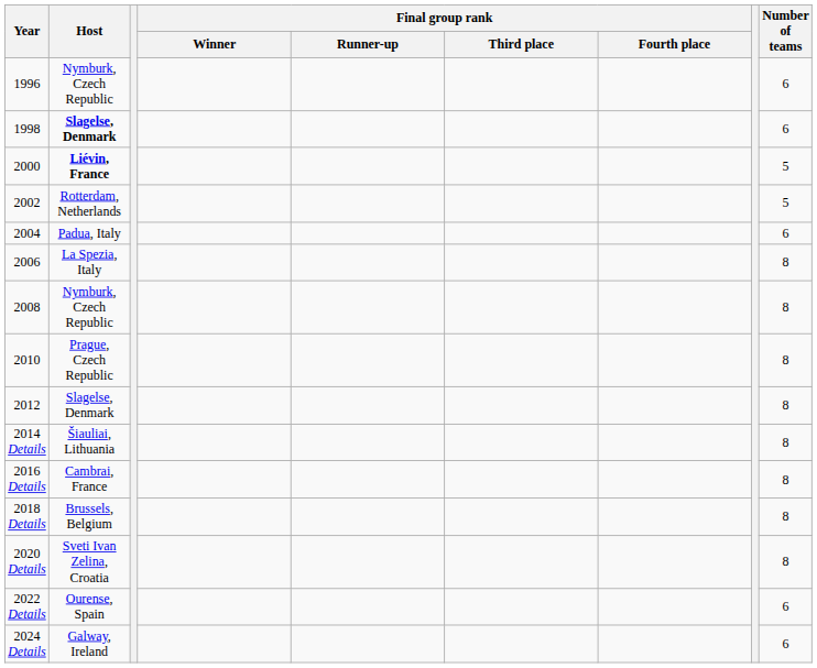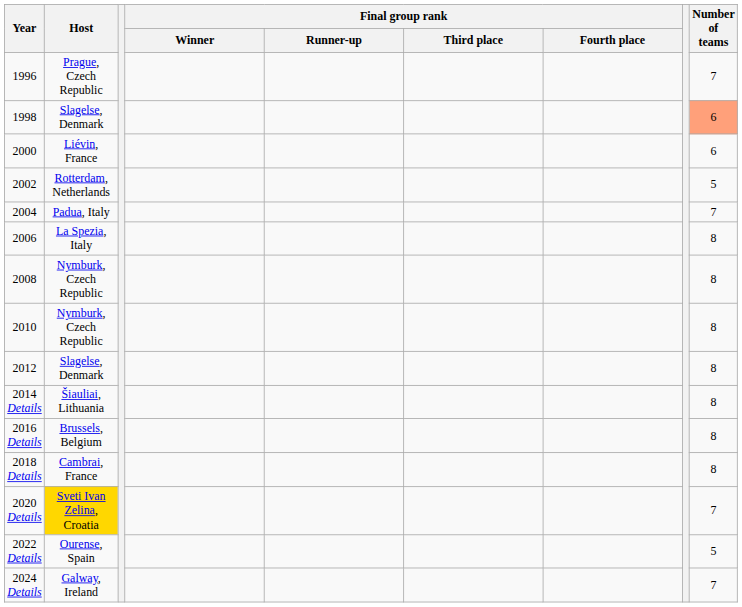 <table class="wikitable" style="text-align:center;width:100%; font-size:90%;">
 <tr>
 <th rowspan=2 width=5%>Year</th>
 <th rowspan=2 width=10%>Host</th>
 <th width=1% rowspan=17></th>
 <th colspan=4>Final group rank</th>
 <th width=1% rowspan=17></th>
 <th rowspan=2 width=4%>Number of teams</th>
 </tr>
 <tr>
 <th width=19%>Winner</th>
 <th width=19%>Runner-up</th>
 <th width=19%>Third place</th>
 <th width=19%>Fourth place</th>
 </tr>
 <tr>
 <td>1996</td>
-<td><a href='#'>Nymburk</a>, Czech Republic</td>
+<td><a href='#'>Prague</a>, Czech Republic</td>
+<td><strong></strong></td>
+<td></td>
+<td></td>
+<td></td>
+<td>7</td>
+</tr>
+<tr>
+<td>1998</td>
+<td><a href='#'>Slagelse</a>, Denmark</td>
+<td><strong></strong></td>
+<td></td>
+<td></td>
+<td></td>
+<td style="background: lightsalmon;">6</td>
+</tr>
+<tr>
+<td>2000</td>
+<td><a href='#'>Liévin</a>, France</td>
 <td><strong></strong></td>
 <td></td>
 <td></td>
 <td></td>
 <td>6</td>
-</tr>
-<tr>
-<td>1998</td>
-<td><strong><a href='#'>Slagelse</a>, Denmark</strong></td>
-<td><strong></strong></td>
-<td></td>
-<td></td>
-<td></td>
-<td>6</td>
-</tr>
-<tr>
-<td>2000</td>
-<td><strong><a href='#'>Liévin</a>, France</strong></td>
-<td><strong></strong></td>
-<td></td>
-<td></td>
-<td></td>
-<td>5</td>
 </tr>
 <tr>
 <td>2002</td>
 <td><a href='#'>Rotterdam</a>, Netherlands</td>
 <td><strong></strong></td>
 <td></td>
 <td></td>
 <td></td>
 <td>5</td>
 </tr>
 <tr>
 <td>2004</td>
 <td><a href='#'>Padua</a>, Italy</td>
 <td><strong></strong></td>
 <td></td>
 <td></td>
 <td></td>
-<td>6</td>
+<td>7</td>
 </tr>
 <tr>
 <td>2006</td>
 <td><a href='#'>La Spezia</a>, Italy</td>
 <td><strong></strong></td>
 <td></td>
 <td></td>
 <td></td>
 <td>8</td>
 </tr>
 <tr>
 <td>2008</td>
 <td><a href='#'>Nymburk</a>, Czech Republic</td>
 <td><strong></strong></td>
 <td></td>
 <td></td>
 <td></td>
 <td>8</td>
 </tr>
 <tr>
 <td>2010</td>
-<td><a href='#'>Prague</a>, Czech Republic</td>
+<td><a href='#'>Nymburk</a>, Czech Republic</td>
 <td><strong></strong></td>
 <td></td>
 <td></td>
 <td></td>
 <td>8</td>
 </tr>
 <tr>
 <td>2012</td>
 <td><a href='#'>Slagelse</a>, Denmark</td>
 <td><strong></strong></td>
 <td></td>
 <td></td>
 <td></td>
 <td>8</td>
 </tr>
 <tr>
 <td>2014<br><em><a href='#'>Details</a></em></td>
 <td><a href='#'>Šiauliai</a>, Lithuania</td>
 <td><strong></strong></td>
 <td></td>
 <td></td>
 <td></td>
 <td>8</td>
 </tr>
 <tr>
 <td>2016<br><em><a href='#'>Details</a></em></td>
+<td><a href='#'>Brussels</a>, Belgium</td>
+<td><strong></strong></td>
+<td></td>
+<td></td>
+<td></td>
+<td>8</td>
+</tr>
+<tr>
+<td>2018<br><em><a href='#'>Details</a></em></td>
 <td><a href='#'>Cambrai</a>, France</td>
 <td><strong></strong></td>
 <td></td>
 <td></td>
 <td></td>
 <td>8</td>
 </tr>
 <tr>
-<td>2018<br><em><a href='#'>Details</a></em></td>
-<td><a href='#'>Brussels</a>, Belgium</td>
+<td>2020<br><em><a href='#'>Details</a></em></td>
+<td style="background: gold;"><a href='#'>Sveti Ivan Zelina</a>, Croatia</td>
 <td><strong></strong></td>
 <td></td>
 <td></td>
 <td></td>
-<td>8</td>
-</tr>
-<tr>
-<td>2020<br><em><a href='#'>Details</a></em></td>
-<td><a href='#'>Sveti Ivan Zelina</a>, Croatia</td>
-<td><strong></strong></td>
-<td></td>
-<td></td>
-<td></td>
-<td>8</td>
+<td>7</td>
 </tr>
 <tr>
 <td>2022<br><em><a href='#'>Details</a></em></td>
 <td><a href='#'>Ourense</a>, Spain</td>
 <td><strong></strong></td>
 <td></td>
 <td></td>
 <td></td>
-<td>6</td>
+<td>5</td>
 </tr>
 <tr>
 <td>2024<br><em><a href='#'>Details</a></em></td>
 <td><a href='#'>Galway</a>, Ireland</td>
 <td><strong></strong></td>
 <td></td>
 <td></td>
 <td></td>
-<td>6</td>
+<td>7</td>
 </tr>
 </table>
